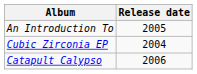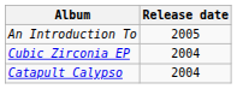 <table class="wikitable">
 <tr>
 <th>Album</th>
 <th>Release date</th>
 </tr>
 <tr>
 <td><em>An Introduction To</em></td>
 <td style="text-align:center;">2005</td>
 </tr>
 <tr>
 <td><em><a href='#'>Cubic Zirconia EP</a></em></td>
 <td style="text-align:center;">2004</td>
 </tr>
 <tr>
 <td><em><a href='#'>Catapult Calypso</a></em></td>
-<td style="text-align:center;">2006</td>
+<td style="text-align:center;">2004</td>
 </tr>
 </table>
